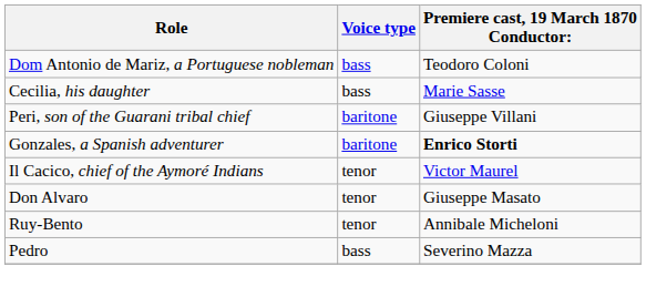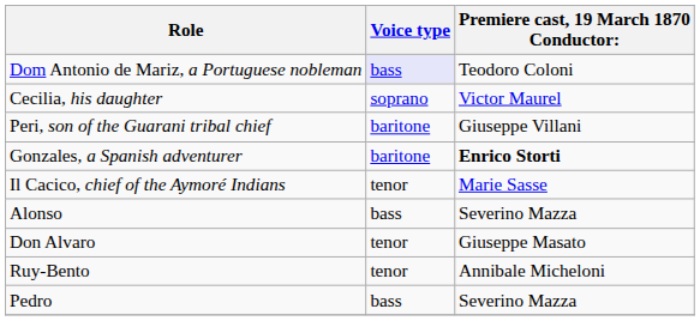 <table class="wikitable">
 <tr>
 <th>Role</th>
 <th><a href='#'>Voice type</a></th>
 <th>Premiere cast, 19 March 1870<br>Conductor: </th>
 </tr>
 <tr>
 <td><a href='#'>Dom</a> Antonio de Mariz, <em>a Portuguese nobleman</em></td>
-<td><a href='#'>bass</a></td>
+<td style="background: lavender;"><a href='#'>bass</a></td>
 <td>Teodoro Coloni</td>
 </tr>
 <tr>
 <td>Cecilia, <em>his daughter</em></td>
-<td>bass</td>
-<td><a href='#'>Marie Sasse</a></td>
+<td><a href='#'>soprano</a></td>
+<td><a href='#'>Victor Maurel</a></td>
 </tr>
 <tr>
 <td>Peri, <em>son of the Guarani tribal chief</em></td>
 <td><a href='#'>baritone</a></td>
 <td>Giuseppe Villani</td>
 </tr>
 <tr>
 <td>Gonzales, <em>a Spanish adventurer</em></td>
 <td><a href='#'>baritone</a></td>
 <td><strong>Enrico Storti</strong></td>
 </tr>
 <tr>
 <td>Il Cacico, <em>chief of the Aymoré Indians</em></td>
 <td>tenor</td>
-<td><a href='#'>Victor Maurel</a></td>
+<td><a href='#'>Marie Sasse</a></td>
+</tr>
+<tr>
+<td>Alonso</td>
+<td>bass</td>
+<td>Severino Mazza</td>
 </tr>
 <tr>
 <td>Don Alvaro</td>
 <td>tenor</td>
 <td>Giuseppe Masato</td>
 </tr>
 <tr>
 <td>Ruy-Bento</td>
 <td>tenor</td>
 <td>Annibale Micheloni</td>
 </tr>
 <tr>
 <td>Pedro</td>
 <td>bass</td>
 <td>Severino Mazza</td>
 </tr>
 <tr>
 </tr>
 </table>
